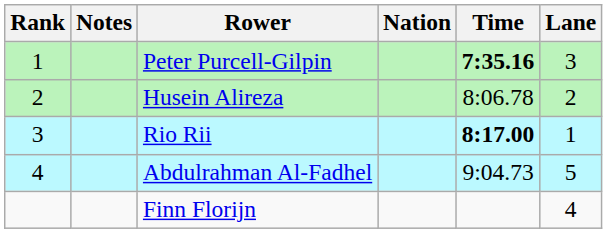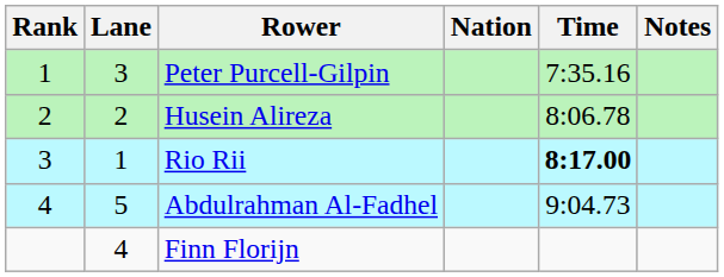 <table class="wikitable sortable" style="text-align:center">
 <tr>
 <th>Rank</th>
-<th>Notes</th>
+<th>Lane</th>
 <th>Rower</th>
 <th>Nation</th>
 <th>Time</th>
-<th>Lane</th>
+<th>Notes</th>
 </tr>
 <tr bgcolor=bbf3bb>
 <td>1</td>
-<td></td>
+<td>3</td>
 <td align=left><a href='#'>Peter Purcell-Gilpin</a></td>
 <td align=left></td>
-<td><strong>7:35.16</strong></td>
-<td>3</td>
+<td>7:35.16</td>
+<td></td>
 </tr>
 <tr bgcolor=bbf3bb>
 <td>2</td>
-<td></td>
+<td>2</td>
 <td align=left><a href='#'>Husein Alireza</a></td>
 <td align=left></td>
 <td>8:06.78</td>
-<td>2</td>
+<td></td>
 </tr>
 <tr bgcolor=bbf9ff>
 <td>3</td>
-<td></td>
+<td>1</td>
 <td align=left><a href='#'>Rio Rii</a></td>
 <td align=left></td>
 <td><strong>8:17.00</strong></td>
-<td>1</td>
+<td></td>
 </tr>
 <tr bgcolor=bbf9ff>
 <td>4</td>
-<td></td>
+<td>5</td>
 <td align=left><a href='#'>Abdulrahman Al-Fadhel</a></td>
 <td align=left></td>
 <td>9:04.73</td>
-<td>5</td>
+<td></td>
 </tr>
 <tr>
 <td></td>
-<td></td>
+<td>4</td>
 <td align=left><a href='#'>Finn Florijn</a></td>
 <td align=left></td>
 <td></td>
-<td>4</td>
+<td></td>
 </tr>
 </table>
